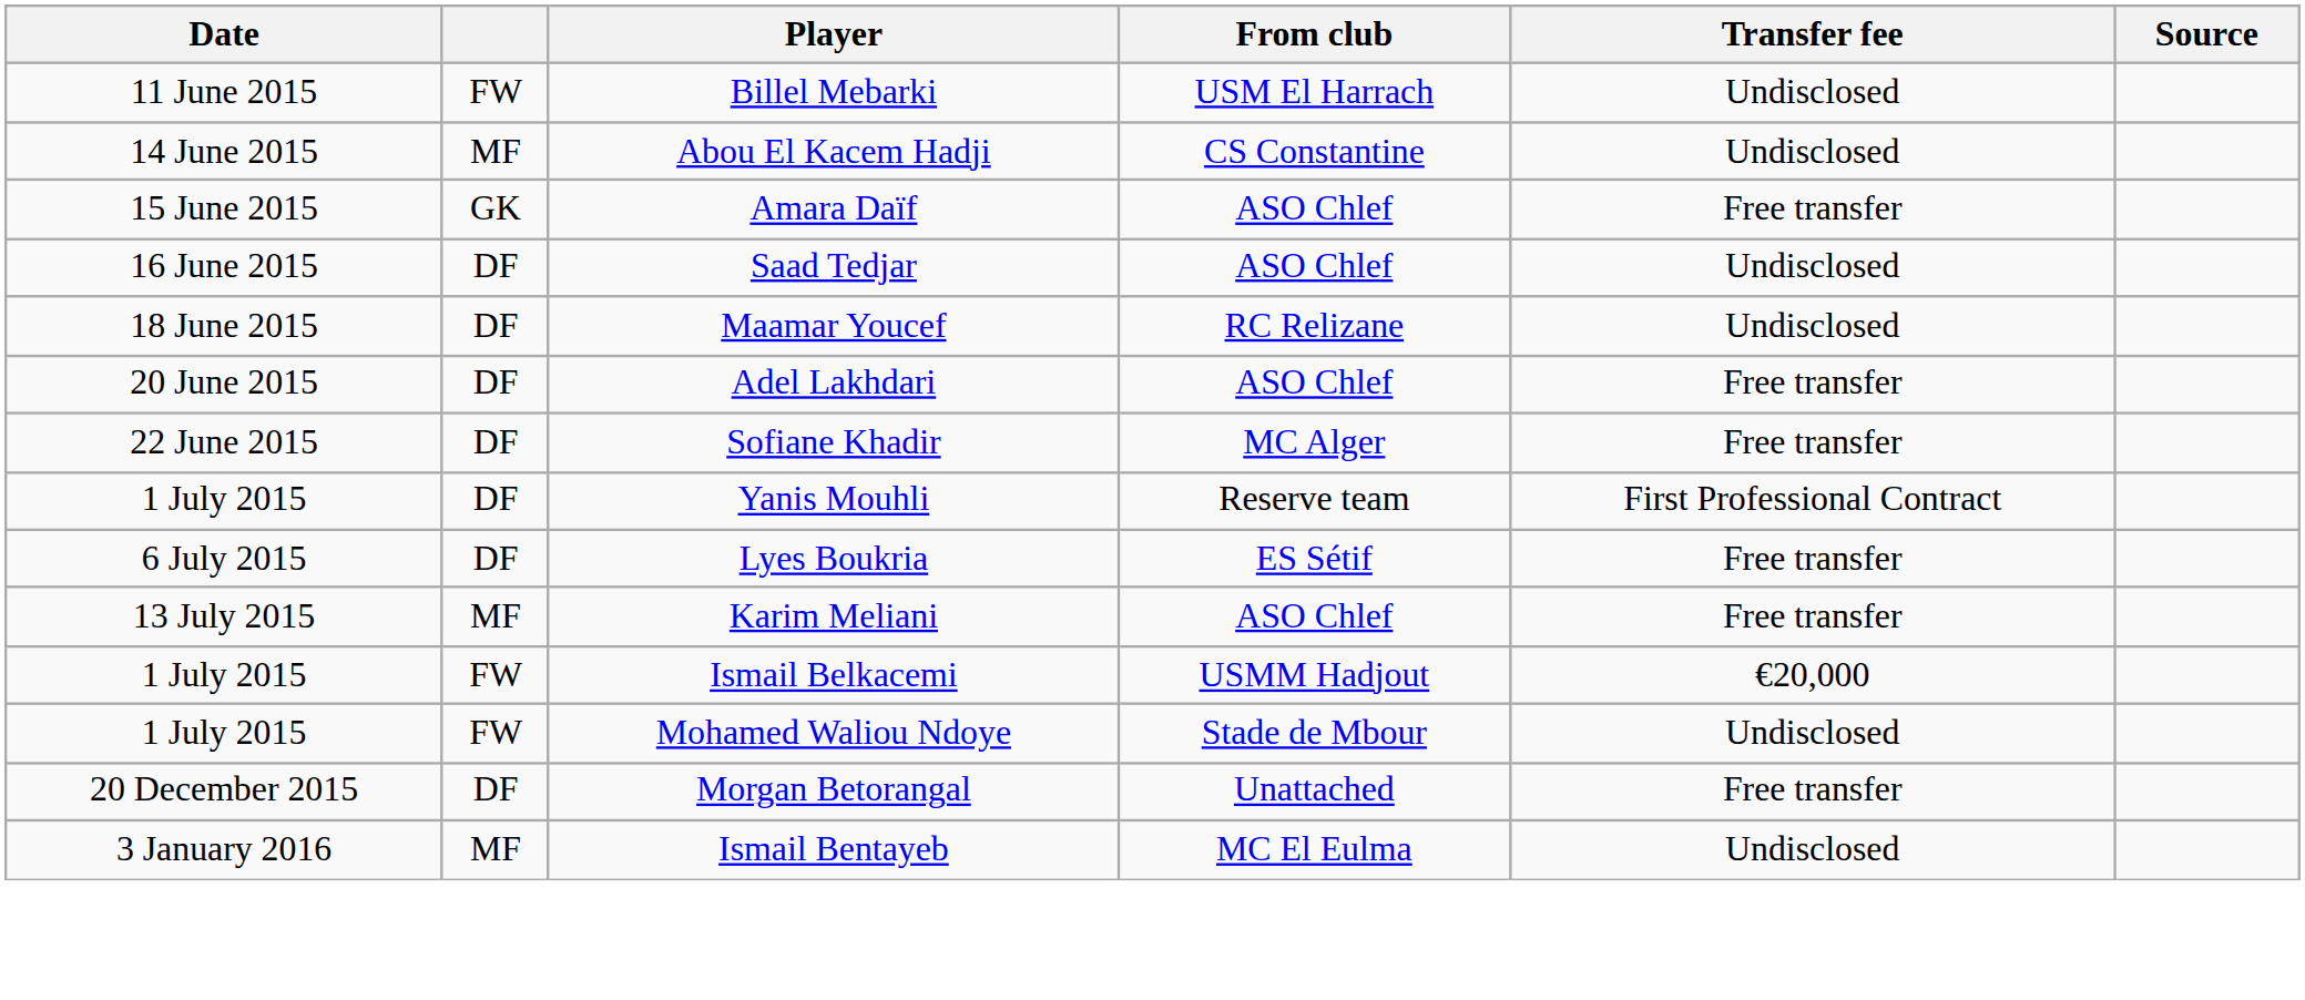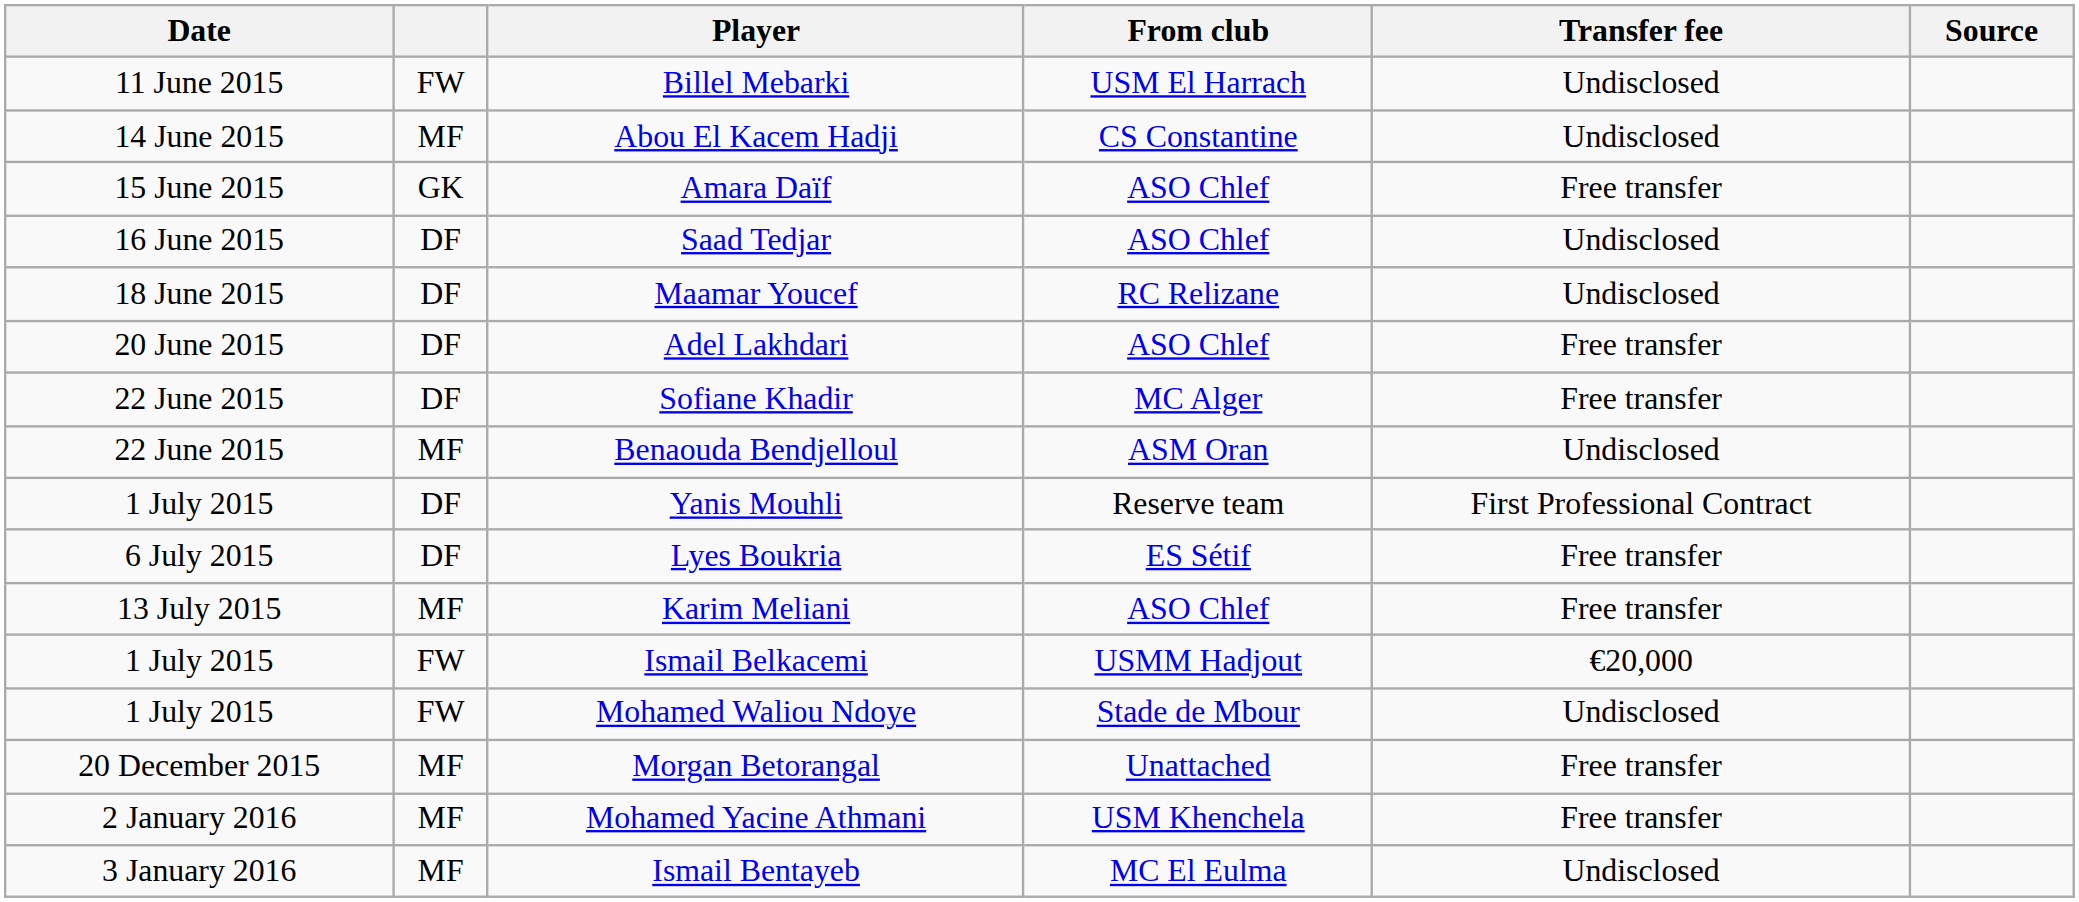 <table class="wikitable sortable" style="width:70%; text-align:center; font-size:85%; text-align:centre;">
 <tr>
 <th>Date</th>
 <th></th>
 <th>Player</th>
 <th>From club</th>
 <th>Transfer fee</th>
 <th>Source</th>
 </tr>
 <tr>
 <td>11 June 2015</td>
 <td>FW</td>
 <td> <a href='#'>Billel Mebarki</a></td>
 <td><a href='#'>USM El Harrach</a></td>
 <td>Undisclosed</td>
 <td></td>
 </tr>
 <tr>
 <td>14 June 2015</td>
 <td>MF</td>
 <td> <a href='#'>Abou El Kacem Hadji</a></td>
 <td><a href='#'>CS Constantine</a></td>
 <td>Undisclosed</td>
 <td></td>
 </tr>
 <tr>
 <td>15 June 2015</td>
 <td>GK</td>
 <td> <a href='#'>Amara Daïf</a></td>
 <td><a href='#'>ASO Chlef</a></td>
 <td>Free transfer</td>
 <td></td>
 </tr>
 <tr>
 <td>16 June 2015</td>
 <td>DF</td>
 <td> <a href='#'>Saad Tedjar</a></td>
 <td><a href='#'>ASO Chlef</a></td>
 <td>Undisclosed</td>
 <td></td>
 </tr>
 <tr>
 <td>18 June 2015</td>
 <td>DF</td>
 <td> <a href='#'>Maamar Youcef</a></td>
 <td><a href='#'>RC Relizane</a></td>
 <td>Undisclosed</td>
 <td></td>
 </tr>
 <tr>
 <td>20 June 2015</td>
 <td>DF</td>
 <td> <a href='#'>Adel Lakhdari</a></td>
 <td><a href='#'>ASO Chlef</a></td>
 <td>Free transfer</td>
 <td></td>
 </tr>
 <tr>
 <td>22 June 2015</td>
 <td>DF</td>
 <td> <a href='#'>Sofiane Khadir</a></td>
 <td><a href='#'>MC Alger</a></td>
 <td>Free transfer</td>
 <td></td>
 </tr>
 <tr>
+<td>22 June 2015</td>
+<td>MF</td>
+<td> <a href='#'>Benaouda Bendjelloul</a></td>
+<td><a href='#'>ASM Oran</a></td>
+<td>Undisclosed</td>
+<td></td>
+</tr>
+<tr>
 <td>1 July 2015</td>
 <td>DF</td>
 <td> <a href='#'>Yanis Mouhli</a></td>
 <td>Reserve team</td>
 <td>First Professional Contract</td>
 <td></td>
 </tr>
 <tr>
 <td>6 July 2015</td>
 <td>DF</td>
 <td> <a href='#'>Lyes Boukria</a></td>
 <td><a href='#'>ES Sétif</a></td>
 <td>Free transfer</td>
 <td></td>
 </tr>
 <tr>
 <td>13 July 2015</td>
 <td>MF</td>
 <td> <a href='#'>Karim Meliani</a></td>
 <td><a href='#'>ASO Chlef</a></td>
 <td>Free transfer</td>
 <td></td>
 </tr>
 <tr>
 <td>1 July 2015</td>
 <td>FW</td>
 <td> <a href='#'>Ismail Belkacemi</a></td>
 <td><a href='#'>USMM Hadjout</a></td>
 <td>€20,000</td>
 <td></td>
 </tr>
 <tr>
 <td>1 July 2015</td>
 <td>FW</td>
 <td> <a href='#'>Mohamed Waliou Ndoye</a></td>
 <td> <a href='#'>Stade de Mbour</a></td>
 <td>Undisclosed</td>
 <td></td>
 </tr>
 <tr>
 <td>20 December 2015</td>
-<td>DF</td>
+<td>MF</td>
 <td> <a href='#'>Morgan Betorangal</a></td>
 <td><a href='#'>Unattached</a></td>
+<td>Free transfer</td>
+<td></td>
+</tr>
+<tr>
+<td>2 January 2016</td>
+<td>MF</td>
+<td> <a href='#'>Mohamed Yacine Athmani</a></td>
+<td><a href='#'>USM Khenchela</a></td>
 <td>Free transfer</td>
 <td></td>
 </tr>
 <tr>
 <td>3 January 2016</td>
 <td>MF</td>
 <td> <a href='#'>Ismail Bentayeb</a></td>
 <td><a href='#'>MC El Eulma</a></td>
 <td>Undisclosed</td>
 <td></td>
 </tr>
 </table>
